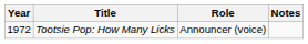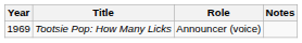 <table class="wikitable sortable">
 <tr>
 <th>Year</th>
 <th>Title</th>
 <th>Role</th>
 <th>Notes</th>
 </tr>
 <tr>
-<td>1972</td>
+<td>1969</td>
 <td><em>Tootsie Pop: How Many Licks</em></td>
 <td>Announcer (voice)</td>
 <td></td>
 </tr>
 </table>
